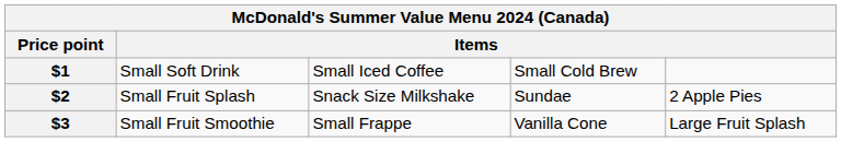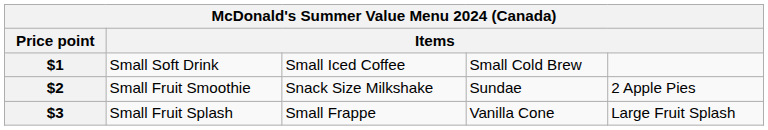 <table class="wikitable" style="width:800px;">
 <tr>
 <th colspan = "5">McDonald's Summer Value Menu 2024 (Canada) </th>
 </tr>
 <tr>
 <th>Price point</th>
 <th colspan = "4">Items</th>
 </tr>
 <tr>
 <th>$1 </th>
 <td>Small Soft Drink</td>
 <td>Small Iced Coffee</td>
 <td>Small Cold Brew</td>
 <td></td>
 </tr>
 <tr>
 <th>$2</th>
-<td>Small Fruit Splash</td>
+<td>Small Fruit Smoothie</td>
 <td>Snack Size Milkshake </td>
 <td>Sundae</td>
 <td>2 Apple Pies</td>
 </tr>
 <tr>
 <th>$3</th>
-<td>Small Fruit Smoothie</td>
+<td>Small Fruit Splash</td>
 <td>Small Frappe</td>
 <td>Vanilla Cone</td>
 <td>Large Fruit Splash</td>
 </tr>
 </table>
